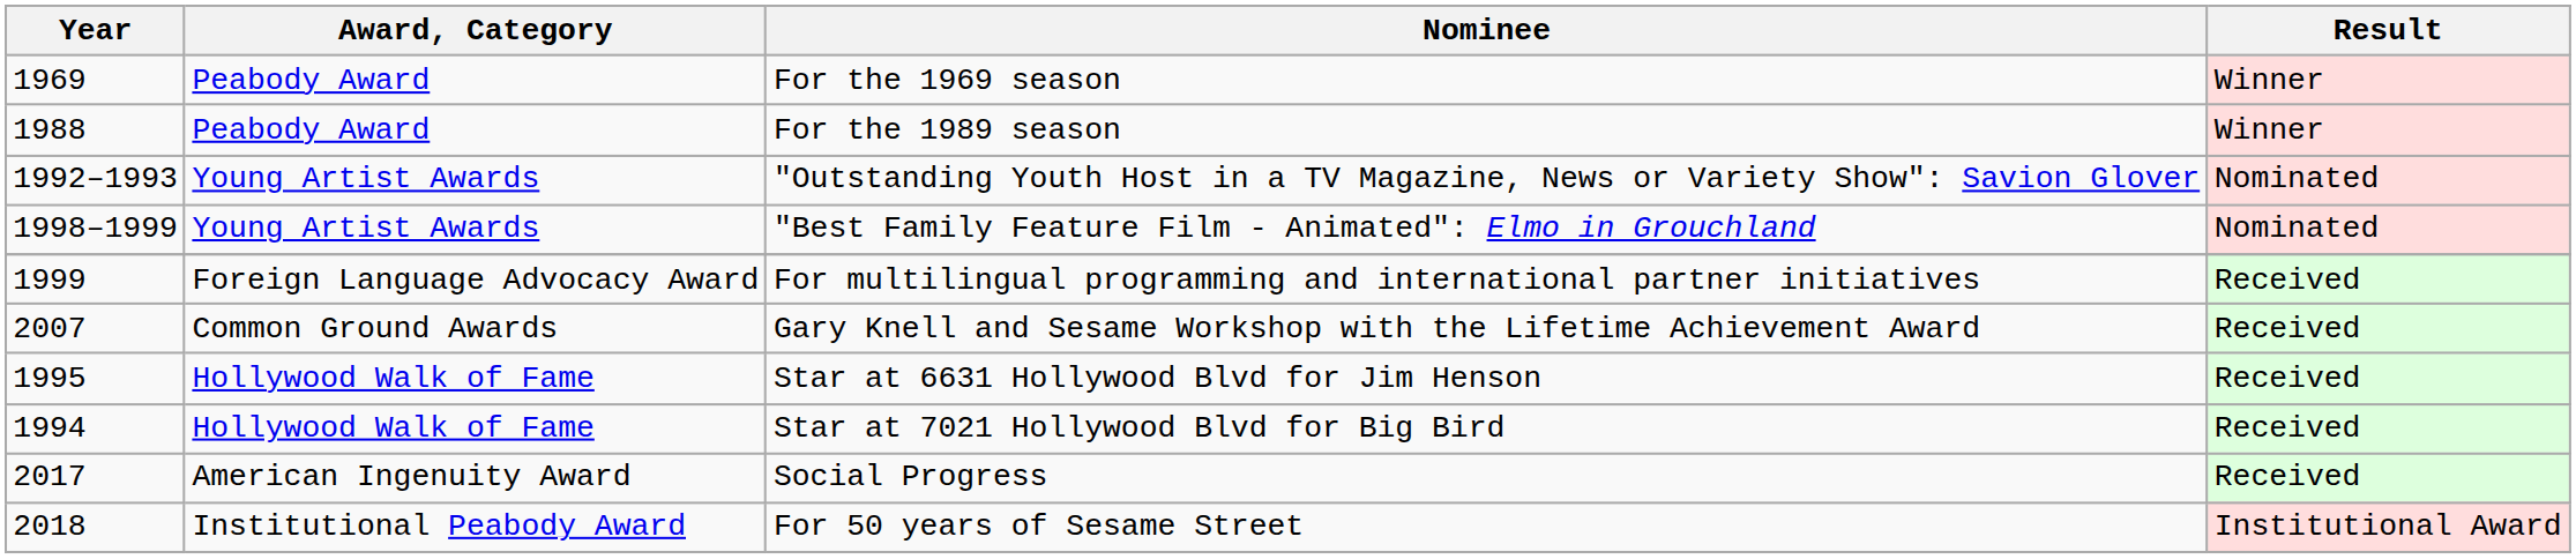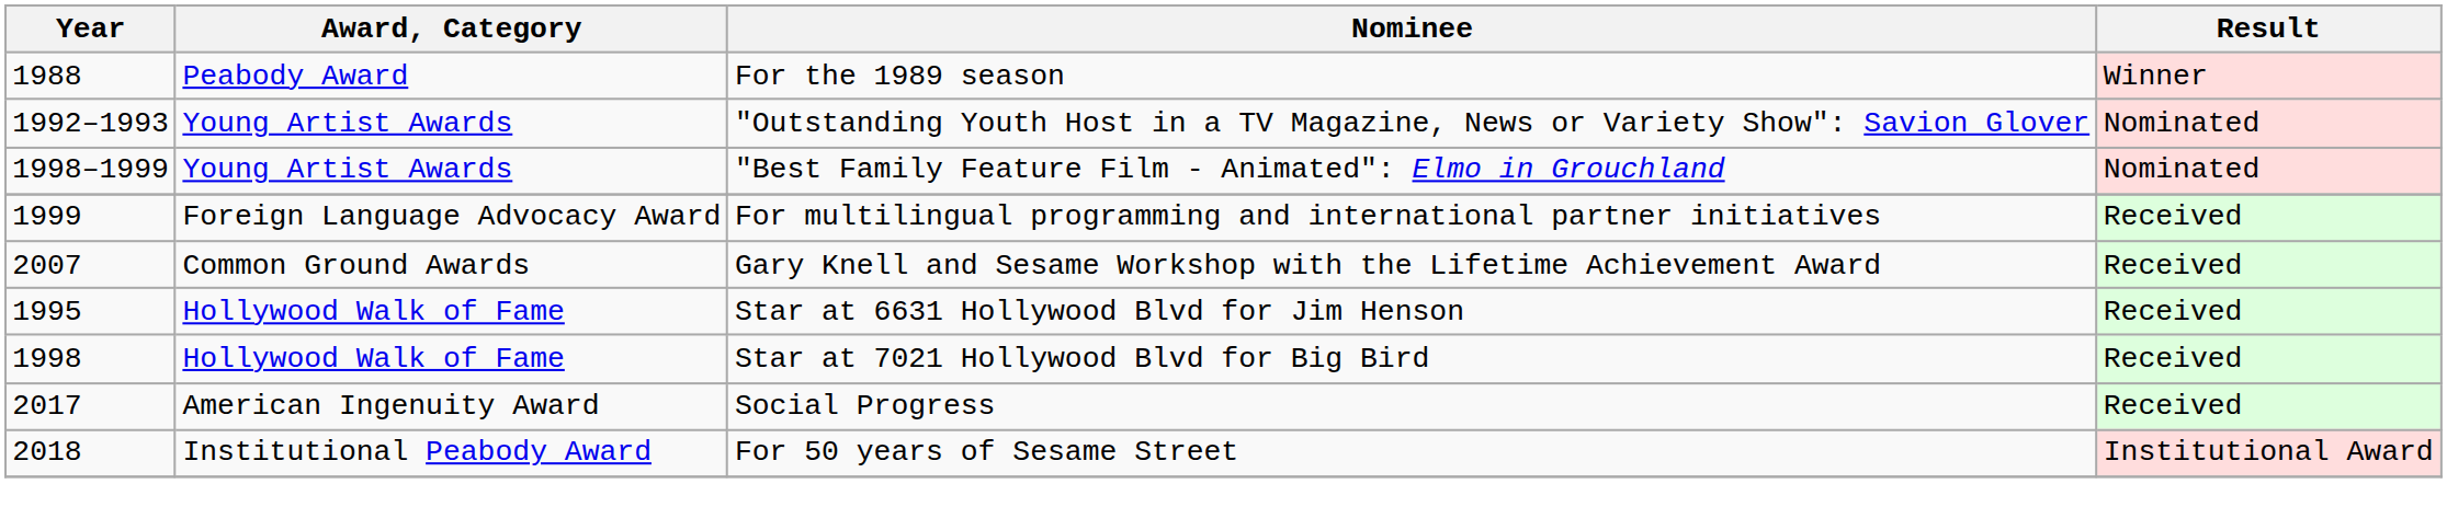 <table class="wikitable">
 <tr>
 <th>Year</th>
 <th>Award, Category</th>
 <th>Nominee</th>
 <th>Result</th>
-</tr>
-<tr>
-<td>1969</td>
-<td><a href='#'>Peabody Award</a></td>
-<td>For the 1969 season</td>
-<td style="background: #ffdddd">Winner</td>
 </tr>
 <tr>
 <td>1988</td>
 <td><a href='#'>Peabody Award</a></td>
 <td>For the 1989 season</td>
 <td style="background: #ffdddd">Winner</td>
 </tr>
 <tr>
 <td>1992–1993</td>
 <td><a href='#'>Young Artist Awards</a></td>
 <td>"Outstanding Youth Host in a TV Magazine, News or Variety Show": <a href='#'>Savion Glover</a></td>
 <td style="background: #ffdddd">Nominated</td>
 </tr>
 <tr>
 <td>1998–1999</td>
 <td><a href='#'>Young Artist Awards</a></td>
 <td>"Best Family Feature Film - Animated": <em><a href='#'>Elmo in Grouchland</a></em></td>
 <td style="background: #ffdddd">Nominated</td>
 </tr>
 <tr>
 </tr>
 <tr>
 <td>1999</td>
 <td>Foreign Language Advocacy Award</td>
 <td>For multilingual programming and international partner initiatives</td>
 <td style="background: #ddffdd">Received</td>
 </tr>
 <tr>
 <td>2007</td>
 <td>Common Ground Awards</td>
 <td>Gary Knell and Sesame Workshop with the Lifetime Achievement Award</td>
 <td style="background: #ddffdd">Received</td>
 </tr>
 <tr>
 <td>1995</td>
 <td><a href='#'>Hollywood Walk of Fame</a></td>
 <td>Star at 6631 Hollywood Blvd for Jim Henson</td>
 <td style="background: #ddffdd">Received</td>
 </tr>
 <tr>
-<td>1994</td>
+<td>1998</td>
 <td><a href='#'>Hollywood Walk of Fame</a></td>
 <td>Star at 7021 Hollywood Blvd for Big Bird</td>
 <td style="background: #ddffdd">Received</td>
 </tr>
 <tr>
 <td>2017</td>
 <td>American Ingenuity Award</td>
 <td>Social Progress</td>
 <td style="background: #ddffdd">Received</td>
 </tr>
 <tr>
 <td>2018</td>
 <td>Institutional <a href='#'>Peabody Award</a></td>
 <td>For 50 years of Sesame Street</td>
 <td style="background: #ffdddd">Institutional Award</td>
 </tr>
 <tr>
 </tr>
 </table>
